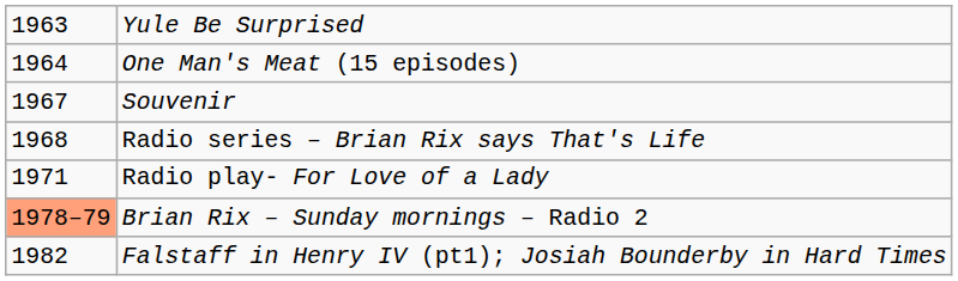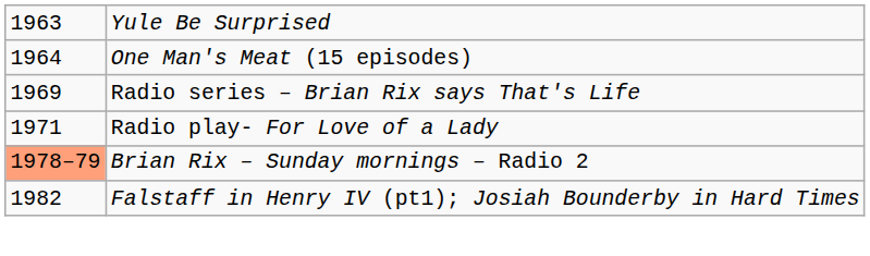 <table class="wikitable">
 <tr>
 <td>1963</td>
 <td><em>Yule Be Surprised</em></td>
 </tr>
 <tr>
 <td>1964</td>
 <td><em>One Man's Meat</em> (15 episodes)</td>
 </tr>
 <tr>
-<td>1967</td>
-<td><em>Souvenir</em></td>
-</tr>
-<tr>
-<td>1968</td>
+<td>1969</td>
 <td>Radio series – <em>Brian Rix says That's Life</em></td>
 </tr>
 <tr>
 <td>1971</td>
 <td>Radio play- <em>For Love of a Lady</em></td>
 </tr>
 <tr>
 <td style="background: lightsalmon;">1978–79</td>
 <td><em>Brian Rix – Sunday mornings</em> – Radio 2</td>
 </tr>
 <tr>
 <td>1982</td>
 <td><em>Falstaff in Henry IV</em> (pt1); <em>Josiah Bounderby in Hard Times</em></td>
 </tr>
 </table>
